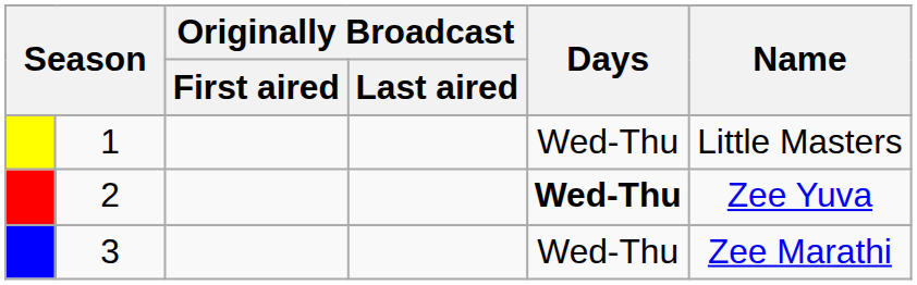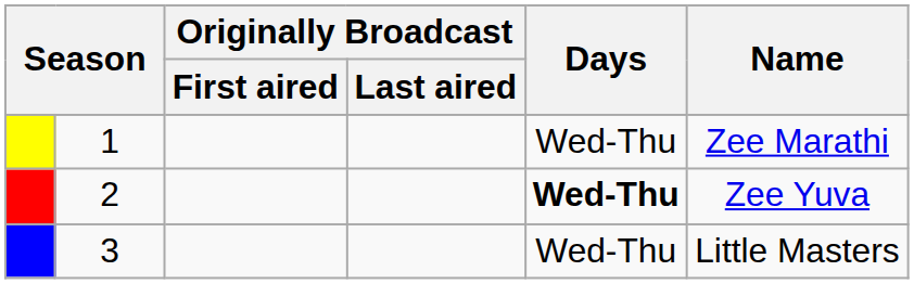 <table class="wikitable" style="text-align:center">
 <tr>
 <th style="padding: 0 8px" colspan="2" rowspan="2">Season</th>
 <th colspan="2">Originally Broadcast</th>
 <th style="padding: 0 8px" rowspan="2">Days</th>
 <th style="padding: 0 8px" rowspan="2">Name</th>
 </tr>
 <tr>
 <th style="padding: 1 8px">First aired</th>
 <th style="padding: 1 8px">Last aired</th>
 </tr>
 <tr>
 <td style="background:Yellow"></td>
 <td align="center">1</td>
 <td align="center"></td>
 <td align="center"></td>
 <td align="center">Wed-Thu</td>
-<td align="center">Little Masters</td>
+<td align="center"><a href='#'>Zee Marathi</a></td>
 </tr>
 <tr>
 <td style="background:Red"></td>
 <td align="center">2</td>
 <td align="center"></td>
 <td align="center"></td>
 <td align="center"><strong>Wed-Thu</strong></td>
 <td align="center"><a href='#'>Zee Yuva</a></td>
 </tr>
 <tr>
 <td style="background:Blue"></td>
 <td align="center">3</td>
 <td align="center"></td>
 <td align="center"></td>
 <td align="center">Wed-Thu</td>
-<td align="center"><a href='#'>Zee Marathi</a></td>
+<td align="center">Little Masters</td>
 </tr>
 </table>
